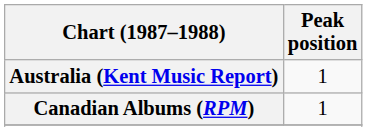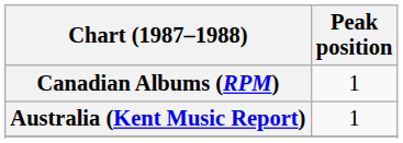 <table class="wikitable sortable plainrowheaders">
 <tr>
 <th scope="col">Chart (1987–1988)</th>
 <th scope="col">Peak<br>position</th>
 </tr>
 <tr>
-<th scope="row">Australia (<a href='#'>Kent Music Report</a>)</th>
+<th scope="row">Canadian Albums (<em><a href='#'>RPM</a></em>)</th>
 <td style="text-align:center">1</td>
 </tr>
 <tr>
-<th scope="row">Canadian Albums (<em><a href='#'>RPM</a></em>)</th>
+<th scope="row">Australia (<a href='#'>Kent Music Report</a>)</th>
 <td style="text-align:center">1</td>
 </tr>
 <tr>
 </tr>
 <tr>
 </tr>
 <tr>
 </tr>
 <tr>
 </tr>
 <tr>
 </tr>
 <tr>
 </tr>
 <tr>
 </tr>
 </table>
